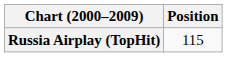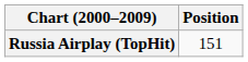 <table class="wikitable plainrowheaders" style="text-align:center">
 <tr>
 <th scope="col">Chart (2000–2009)</th>
 <th scope="col">Position</th>
 </tr>
 <tr>
 <th scope="row">Russia Airplay (TopHit)</th>
-<td>115</td>
+<td>151</td>
 </tr>
 </table>
